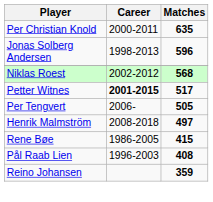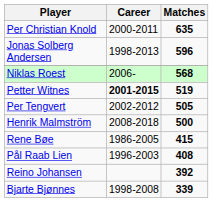 <table class="wikitable" style="text-align:center">
 <tr>
 <th width=150px>Player</th>
 <th>Career</th>
 <th>Matches</th>
 </tr>
 <tr>
 <td align=left><a href='#'>Per Christian Knold</a></td>
 <td align=left>2000-2011</td>
 <td><strong>635</strong></td>
 </tr>
 <tr>
 <td align=left><a href='#'>Jonas Solberg Andersen</a></td>
 <td align=left>1998-2013</td>
 <td><strong>596</strong></td>
 </tr>
 <tr>
 </tr>
 <tr style="background:#CCFFCC">
 <td align=left><a href='#'>Niklas Roest</a></td>
-<td align=left>2002-2012</td>
+<td align=left>2006-</td>
 <td><strong>568</strong></td>
 </tr>
 <tr>
 <td align=left><a href='#'>Petter Witnes</a></td>
 <td align=left><strong>2001-2015</strong></td>
-<td><strong>517</strong></td>
+<td><strong>519</strong></td>
 </tr>
 <tr>
 <td align=left><a href='#'>Per Tengvert</a></td>
-<td align=left>2006-</td>
+<td align=left>2002-2012</td>
 <td><strong>505</strong></td>
 </tr>
 <tr>
 <td align=left><a href='#'>Henrik Malmström</a></td>
 <td align=left>2008-2018</td>
-<td><strong>497</strong></td>
+<td><strong>500</strong></td>
 </tr>
 <tr>
 <td align=left><a href='#'>Rene Bøe</a></td>
 <td align=left>1986-2005</td>
 <td><strong>415</strong></td>
 </tr>
 <tr>
 <td align=left><a href='#'>Pål Raab Lien</a></td>
 <td align=left>1996-2003</td>
 <td><strong>408</strong></td>
 </tr>
 <tr>
 <td align=left><a href='#'>Reino Johansen</a></td>
 <td align=left></td>
-<td><strong>359</strong></td>
+<td><strong>392</strong></td>
+</tr>
+<tr>
+<td align=left><a href='#'>Bjarte Bjønnes</a></td>
+<td align=left>1998-2008</td>
+<td><strong>339</strong></td>
 </tr>
 </table>
